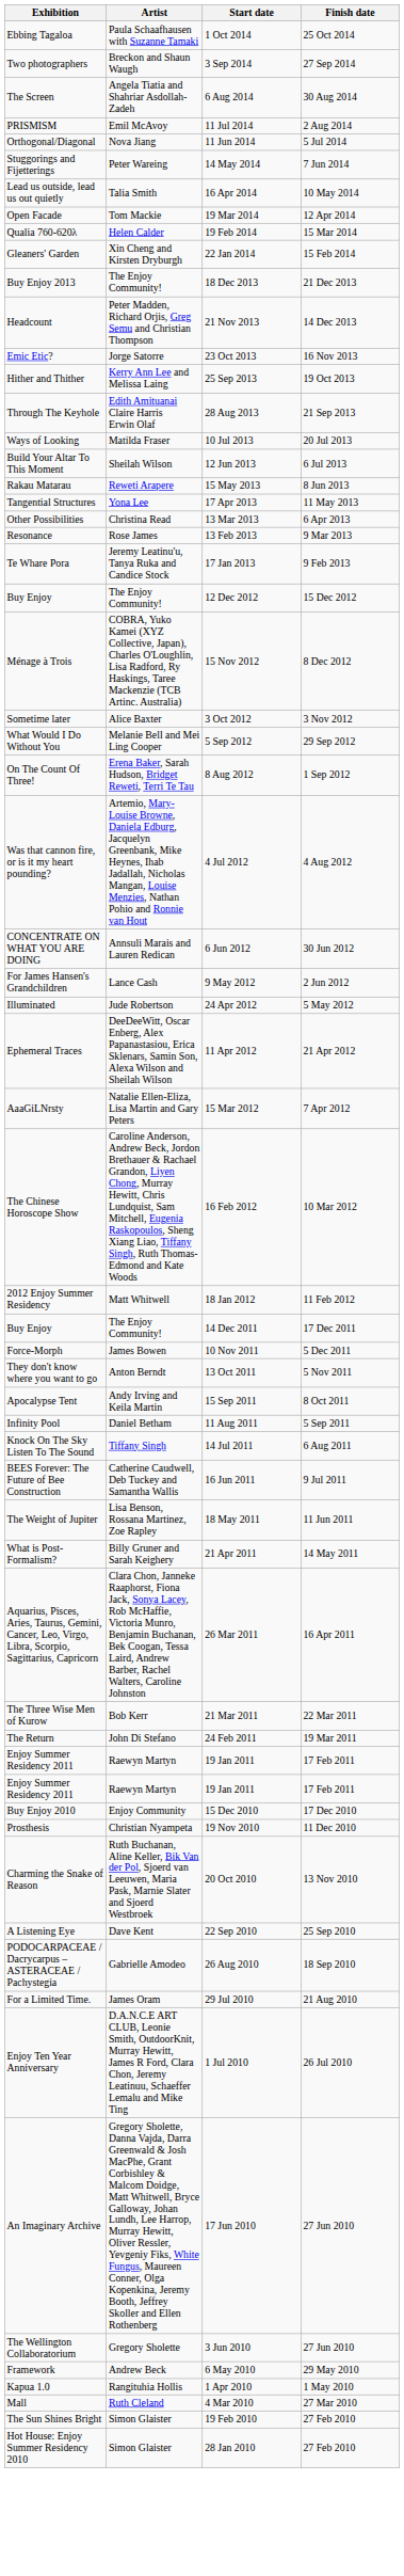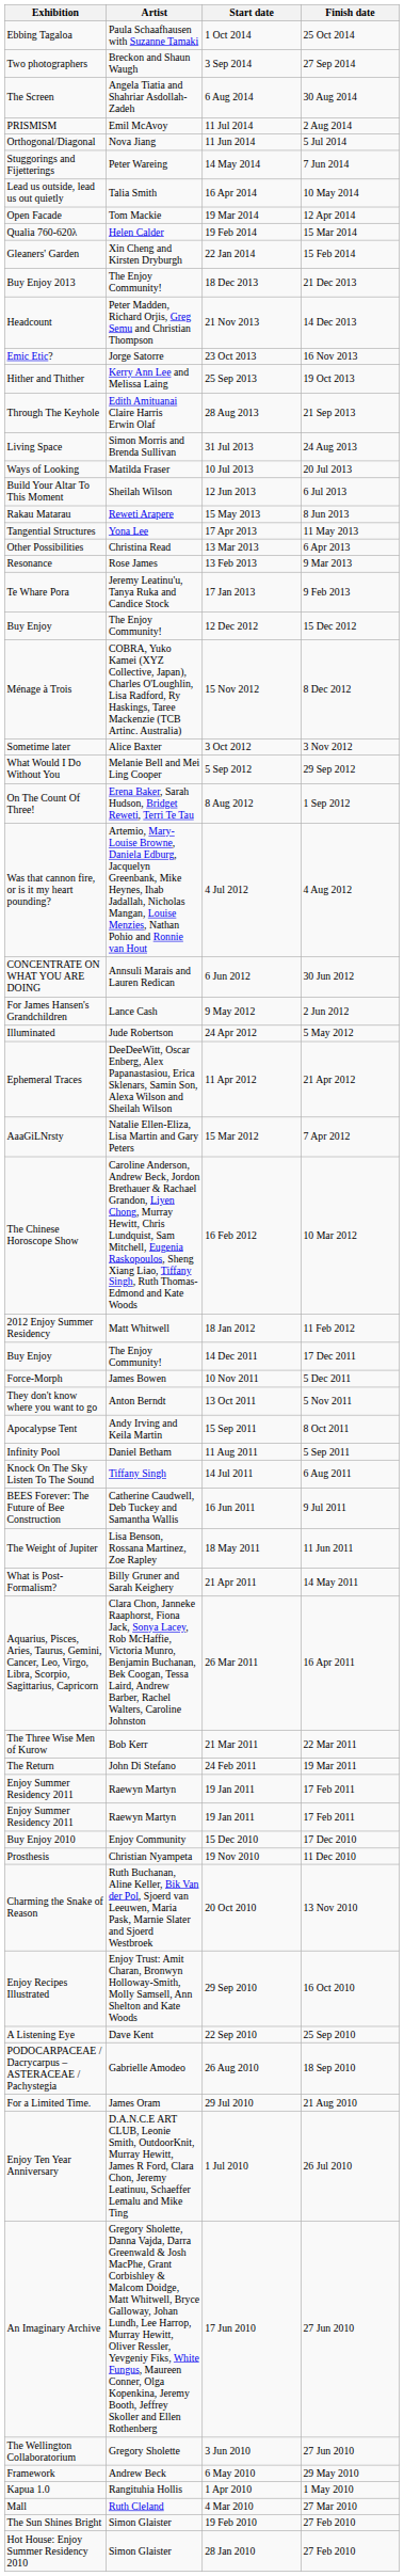 <table class="wikitable">
 <tr>
 <th>Exhibition</th>
 <th>Artist</th>
 <th>Start date</th>
 <th>Finish date</th>
 </tr>
 <tr>
 <td>Ebbing Tagaloa</td>
 <td>Paula Schaafhausen with <a href='#'>Suzanne Tamaki</a></td>
 <td style="width: 9em;">1 Oct 2014</td>
 <td style="width: 9em;">25 Oct 2014</td>
 </tr>
 <tr>
 <td>Two photographers</td>
 <td>Breckon and Shaun Waugh</td>
 <td>3 Sep 2014</td>
 <td>27 Sep 2014</td>
 </tr>
 <tr>
 <td>The Screen</td>
 <td>Angela Tiatia and Shahriar Asdollah-Zadeh</td>
 <td>6 Aug 2014</td>
 <td>30 Aug 2014</td>
 </tr>
 <tr>
 <td>PRISMISM</td>
 <td>Emil McAvoy</td>
 <td>11 Jul 2014</td>
 <td>2 Aug 2014</td>
 </tr>
 <tr>
 <td>Orthogonal/Diagonal</td>
 <td>Nova Jiang</td>
 <td>11 Jun 2014</td>
 <td>5 Jul 2014</td>
 </tr>
 <tr>
 <td>Stuggorings and Fijetterings</td>
 <td>Peter Wareing</td>
 <td>14 May 2014</td>
 <td>7 Jun 2014</td>
 </tr>
 <tr>
 <td>Lead us outside, lead us out quietly</td>
 <td>Talia Smith</td>
 <td>16 Apr 2014</td>
 <td>10 May 2014</td>
 </tr>
 <tr>
 <td>Open Facade</td>
 <td>Tom Mackie</td>
 <td>19 Mar 2014</td>
 <td>12 Apr 2014</td>
 </tr>
 <tr>
 <td>Qualia 760-620λ</td>
 <td><a href='#'>Helen Calder</a></td>
 <td>19 Feb 2014</td>
 <td>15 Mar 2014</td>
 </tr>
 <tr>
 <td>Gleaners' Garden</td>
 <td>Xin Cheng and Kirsten Dryburgh</td>
 <td>22 Jan 2014</td>
 <td>15 Feb 2014</td>
 </tr>
 <tr>
 <td>Buy Enjoy 2013</td>
 <td>The Enjoy Community!</td>
 <td>18 Dec 2013</td>
 <td>21 Dec 2013</td>
 </tr>
 <tr>
 <td>Headcount</td>
 <td>Peter Madden, Richard Orjis, <a href='#'>Greg Semu</a> and Christian Thompson</td>
 <td>21 Nov 2013</td>
 <td>14 Dec 2013</td>
 </tr>
 <tr>
 <td><a href='#'>Emic Etic</a>?</td>
 <td>Jorge Satorre</td>
 <td>23 Oct 2013</td>
 <td>16 Nov 2013</td>
 </tr>
 <tr>
 <td>Hither and Thither</td>
 <td><a href='#'>Kerry Ann Lee</a> and Melissa Laing</td>
 <td>25 Sep 2013</td>
 <td>19 Oct 2013</td>
 </tr>
 <tr>
 <td>Through The Keyhole</td>
 <td><a href='#'>Edith Amituanai</a><br> Claire Harris<br> Erwin Olaf</td>
 <td>28 Aug 2013</td>
 <td>21 Sep 2013</td>
+</tr>
+<tr>
+<td>Living Space</td>
+<td>Simon Morris and Brenda Sullivan</td>
+<td>31 Jul 2013</td>
+<td>24 Aug 2013</td>
 </tr>
 <tr>
 <td>Ways of Looking</td>
 <td>Matilda Fraser</td>
 <td>10 Jul 2013</td>
 <td>20 Jul 2013</td>
 </tr>
 <tr>
 <td>Build Your Altar To This Moment</td>
 <td>Sheilah Wilson</td>
 <td>12 Jun 2013</td>
 <td>6 Jul 2013</td>
 </tr>
 <tr>
 <td>Rakau Matarau</td>
 <td><a href='#'>Reweti Arapere</a></td>
 <td>15 May 2013</td>
 <td>8 Jun 2013</td>
 </tr>
 <tr>
 <td>Tangential Structures</td>
 <td><a href='#'>Yona Lee</a></td>
 <td>17 Apr 2013</td>
 <td>11 May 2013</td>
 </tr>
 <tr>
 <td>Other Possibilities</td>
 <td>Christina Read</td>
 <td>13 Mar 2013</td>
 <td>6 Apr 2013</td>
 </tr>
 <tr>
 <td>Resonance</td>
 <td>Rose James</td>
 <td>13 Feb 2013</td>
 <td>9 Mar 2013</td>
 </tr>
 <tr>
 <td>Te Whare Pora</td>
 <td>Jeremy Leatinu'u, Tanya Ruka and Candice Stock</td>
 <td>17 Jan 2013</td>
 <td>9 Feb 2013</td>
 </tr>
 <tr>
 <td>Buy Enjoy</td>
 <td>The Enjoy Community!</td>
 <td>12 Dec 2012</td>
 <td>15 Dec 2012</td>
 </tr>
 <tr>
 <td>Ménage à Trois</td>
 <td>COBRA, Yuko Kamei (XYZ Collective, Japan), Charles O'Loughlin, Lisa Radford, Ry Haskings, Taree Mackenzie (TCB Artinc. Australia)</td>
 <td>15 Nov 2012</td>
 <td>8 Dec 2012</td>
 </tr>
 <tr>
 <td>Sometime later</td>
 <td>Alice Baxter</td>
 <td>3 Oct 2012</td>
 <td>3 Nov 2012</td>
 </tr>
 <tr>
 <td>What Would I Do Without You</td>
 <td>Melanie Bell and Mei Ling Cooper</td>
 <td>5 Sep 2012</td>
 <td>29 Sep 2012</td>
 </tr>
 <tr>
 <td>On The Count Of Three!</td>
 <td><a href='#'>Erena Baker</a>, Sarah Hudson, <a href='#'>Bridget Reweti</a>, <a href='#'>Terri Te Tau</a></td>
 <td>8 Aug 2012</td>
 <td>1 Sep 2012</td>
 </tr>
 <tr>
 <td>Was that cannon fire, or is it my heart pounding?</td>
 <td>Artemio, <a href='#'>Mary-Louise Browne</a>, <a href='#'>Daniela Edburg</a>, Jacquelyn Greenbank, Mike Heynes, Ihab Jadallah, Nicholas Mangan, <a href='#'>Louise Menzies</a>, Nathan Pohio and <a href='#'>Ronnie van Hout</a></td>
 <td>4 Jul 2012</td>
 <td>4 Aug 2012</td>
 </tr>
 <tr>
 <td>CONCENTRATE ON WHAT YOU ARE DOING</td>
 <td>Annsuli Marais and Lauren Redican</td>
 <td>6 Jun 2012</td>
 <td>30 Jun 2012</td>
 </tr>
 <tr>
 <td>For James Hansen's Grandchildren</td>
 <td>Lance Cash</td>
 <td>9 May 2012</td>
 <td>2 Jun 2012</td>
 </tr>
 <tr>
 <td>Illuminated</td>
 <td>Jude Robertson</td>
 <td>24 Apr 2012</td>
 <td>5 May 2012</td>
 </tr>
 <tr>
 <td>Ephemeral Traces</td>
 <td>DeeDeeWitt, Oscar Enberg, Alex Papanastasiou, Erica Sklenars, Samin Son, Alexa Wilson and Sheilah Wilson</td>
 <td>11 Apr 2012</td>
 <td>21 Apr 2012</td>
 </tr>
 <tr>
 <td>AaaGiLNrsty</td>
 <td>Natalie Ellen-Eliza, Lisa Martin and Gary Peters</td>
 <td>15 Mar 2012</td>
 <td>7 Apr 2012</td>
 </tr>
 <tr>
 <td>The Chinese Horoscope Show</td>
 <td>Caroline Anderson, Andrew Beck, Jordon Brethauer & Rachael Grandon, <a href='#'>Liyen Chong</a>, Murray Hewitt, Chris Lundquist, Sam Mitchell, <a href='#'>Eugenia Raskopoulos</a>, Sheng Xiang Liao, <a href='#'>Tiffany Singh</a>, Ruth Thomas-Edmond and Kate Woods</td>
 <td>16 Feb 2012</td>
 <td>10 Mar 2012</td>
 </tr>
 <tr>
 <td>2012 Enjoy Summer Residency</td>
 <td>Matt Whitwell</td>
 <td>18 Jan 2012</td>
 <td>11 Feb 2012</td>
 </tr>
 <tr>
 <td>Buy Enjoy</td>
 <td>The Enjoy Community!</td>
 <td>14 Dec 2011</td>
 <td>17 Dec 2011</td>
 </tr>
 <tr>
 <td>Force-Morph</td>
 <td>James Bowen</td>
 <td>10 Nov 2011</td>
 <td>5 Dec 2011</td>
 </tr>
 <tr>
 <td>They don't know where you want to go</td>
 <td>Anton Berndt</td>
 <td>13 Oct 2011</td>
 <td>5 Nov 2011</td>
 </tr>
 <tr>
 <td>Apocalypse Tent</td>
 <td>Andy Irving and Keila Martin</td>
 <td>15 Sep 2011</td>
 <td>8 Oct 2011</td>
 </tr>
 <tr>
 <td>Infinity Pool</td>
 <td>Daniel Betham</td>
 <td>11 Aug 2011</td>
 <td>5 Sep 2011</td>
 </tr>
 <tr>
 <td>Knock On The Sky Listen To The Sound</td>
 <td><a href='#'>Tiffany Singh</a></td>
 <td>14 Jul 2011</td>
 <td>6 Aug 2011</td>
 </tr>
 <tr>
 <td>BEES Forever: The Future of Bee Construction</td>
 <td>Catherine Caudwell, Deb Tuckey and Samantha Wallis</td>
 <td>16 Jun 2011</td>
 <td>9 Jul 2011</td>
 </tr>
 <tr>
 <td>The Weight of Jupiter</td>
 <td>Lisa Benson, Rossana Martinez, Zoe Rapley</td>
 <td>18 May 2011</td>
 <td>11 Jun 2011</td>
 </tr>
 <tr>
 <td>What is Post-Formalism?</td>
 <td>Billy Gruner and Sarah Keighery</td>
 <td>21 Apr 2011</td>
 <td>14 May 2011</td>
 </tr>
 <tr>
 <td>Aquarius, Pisces, Aries, Taurus, Gemini, Cancer, Leo, Virgo, Libra, Scorpio, Sagittarius, Capricorn</td>
 <td>Clara Chon, Janneke Raaphorst, Fiona Jack, <a href='#'>Sonya Lacey</a>, Rob McHaffie, Victoria Munro, Benjamin Buchanan, Bek Coogan, Tessa Laird, Andrew Barber, Rachel Walters, Caroline Johnston</td>
 <td>26 Mar 2011</td>
 <td>16 Apr 2011</td>
 </tr>
 <tr>
 <td>The Three Wise Men of Kurow</td>
 <td>Bob Kerr</td>
 <td>21 Mar 2011</td>
 <td>22 Mar 2011</td>
 </tr>
 <tr>
 <td>The Return</td>
 <td>John Di Stefano</td>
 <td>24 Feb 2011</td>
 <td>19 Mar 2011</td>
 </tr>
 <tr>
 <td>Enjoy Summer Residency 2011</td>
 <td>Raewyn Martyn</td>
 <td>19 Jan 2011</td>
 <td>17 Feb 2011</td>
 </tr>
 <tr>
 <td>Enjoy Summer Residency 2011</td>
 <td>Raewyn Martyn</td>
 <td>19 Jan 2011</td>
 <td>17 Feb 2011</td>
 </tr>
 <tr>
 <td>Buy Enjoy 2010</td>
 <td>Enjoy Community</td>
 <td>15 Dec 2010</td>
 <td>17 Dec 2010</td>
 </tr>
 <tr>
 <td>Prosthesis</td>
 <td>Christian Nyampeta</td>
 <td>19 Nov 2010</td>
 <td>11 Dec 2010</td>
 </tr>
 <tr>
 <td>Charming the Snake of Reason</td>
 <td>Ruth Buchanan, Aline Keller, <a href='#'>Bik Van der Pol</a>, Sjoerd van Leeuwen, Maria Pask, Marnie Slater and Sjoerd Westbroek</td>
 <td>20 Oct 2010</td>
 <td>13 Nov 2010</td>
 </tr>
 <tr>
+<td>Enjoy Recipes Illustrated</td>
+<td>Enjoy Trust: Amit Charan, Bronwyn Holloway-Smith, Molly Samsell, Ann Shelton and Kate Woods</td>
+<td>29 Sep 2010</td>
+<td>16 Oct 2010</td>
+</tr>
+<tr>
 <td>A Listening Eye</td>
 <td>Dave Kent</td>
 <td>22 Sep 2010</td>
 <td>25 Sep 2010</td>
 </tr>
 <tr>
 <td>PODOCARPACEAE / Dacrycarpus – ASTERACEAE / Pachystegia</td>
 <td>Gabrielle Amodeo</td>
 <td>26 Aug 2010</td>
 <td>18 Sep 2010</td>
 </tr>
 <tr>
 <td>For a Limited Time.</td>
 <td>James Oram</td>
 <td>29 Jul 2010</td>
 <td>21 Aug 2010</td>
 </tr>
 <tr>
 <td>Enjoy Ten Year Anniversary</td>
 <td>D.A.N.C.E ART CLUB, Leonie Smith, OutdoorKnit, Murray Hewitt, James R Ford, Clara Chon, Jeremy Leatinuu, Schaeffer Lemalu and Mike Ting</td>
 <td>1 Jul 2010</td>
 <td>26 Jul 2010</td>
 </tr>
 <tr>
 <td>An Imaginary Archive</td>
 <td>Gregory Sholette, Danna Vajda, Darra Greenwald & Josh MacPhe, Grant Corbishley & Malcom Doidge, Matt Whitwell, Bryce Galloway, Johan Lundh, Lee Harrop, Murray Hewitt, Oliver Ressler, Yevgeniy Fiks, <a href='#'>White Fungus</a>, Maureen Conner, Olga Kopenkina, Jeremy Booth, Jeffrey Skoller and Ellen Rothenberg</td>
 <td>17 Jun 2010</td>
 <td>27 Jun 2010</td>
 </tr>
 <tr>
 <td>The Wellington Collaboratorium</td>
 <td>Gregory Sholette</td>
 <td>3 Jun 2010</td>
 <td>27 Jun 2010</td>
 </tr>
 <tr>
 <td>Framework</td>
 <td>Andrew Beck</td>
 <td>6 May 2010</td>
 <td>29 May 2010</td>
 </tr>
 <tr>
 <td>Kapua 1.0</td>
 <td>Rangituhia Hollis</td>
 <td>1 Apr 2010</td>
 <td>1 May 2010</td>
 </tr>
 <tr>
 <td>Mall</td>
 <td><a href='#'>Ruth Cleland</a></td>
 <td>4 Mar 2010</td>
 <td>27 Mar 2010</td>
 </tr>
 <tr>
 <td>The Sun Shines Bright</td>
 <td>Simon Glaister</td>
 <td>19 Feb 2010</td>
 <td>27 Feb 2010</td>
 </tr>
 <tr>
 <td>Hot House: Enjoy Summer Residency 2010</td>
 <td>Simon Glaister</td>
 <td>28 Jan 2010</td>
 <td>27 Feb 2010</td>
 </tr>
 </table>
